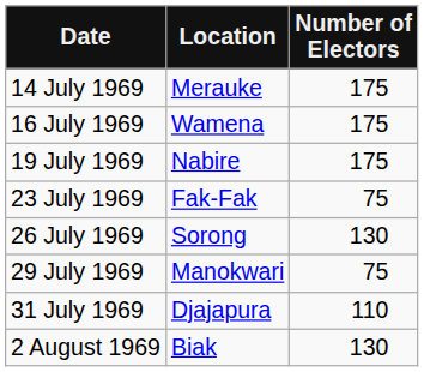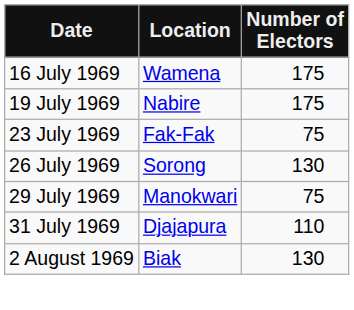 <table class="wikitable">
 <tr>
 <th style = "background: #111; color: #EEE">Date</th>
 <th style = "background: #111; color: #EEE">Location</th>
 <th style = "background: #111; color: #EEE; width: 5em">Number of Electors</th>
-</tr>
-<tr>
-<td>14 July 1969</td>
-<td><a href='#'>Merauke</a></td>
-<td style="text-align:right; padding-right: 1.2em;">175</td>
 </tr>
 <tr>
 <td>16 July 1969</td>
 <td><a href='#'>Wamena</a></td>
 <td style="text-align:right; padding-right: 1.2em;">175</td>
 </tr>
 <tr>
 <td>19 July 1969</td>
 <td><a href='#'>Nabire</a></td>
 <td style="text-align:right; padding-right: 1.2em;">175</td>
 </tr>
 <tr>
 <td>23 July 1969</td>
 <td><a href='#'>Fak-Fak</a></td>
 <td style="text-align:right; padding-right: 1.2em">75</td>
 </tr>
 <tr>
 <td>26 July 1969</td>
 <td><a href='#'>Sorong</a></td>
 <td style="text-align:right; padding-right: 1.2em">130</td>
 </tr>
 <tr>
 <td>29 July 1969</td>
 <td><a href='#'>Manokwari</a></td>
 <td style="text-align:right; padding-right: 1.2em;">75</td>
 </tr>
 <tr>
 <td>31 July 1969</td>
 <td><a href='#'>Djajapura</a></td>
 <td style="text-align:right; padding-right: 1.2em;">110</td>
 </tr>
 <tr>
 <td>2 August 1969</td>
 <td><a href='#'>Biak</a></td>
 <td style="text-align:right; padding-right: 1.2em;">130</td>
 </tr>
 </table>
